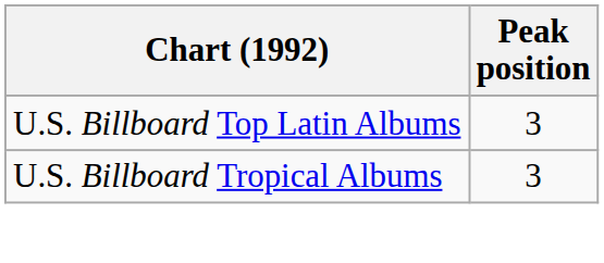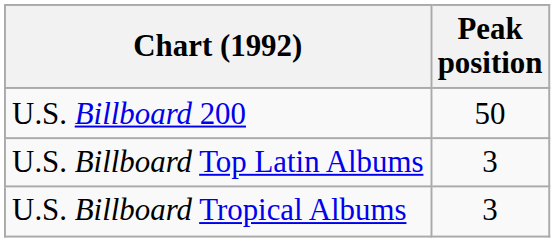 <table class="wikitable sortable">
 <tr>
 <th align="center">Chart (1992)</th>
 <th align="center">Peak<br>position</th>
+</tr>
+<tr>
+<td align="left">U.S. <a href='#'><em>Billboard</em> 200</a></td>
+<td align="center">50</td>
 </tr>
 <tr>
 <td align="left">U.S. <em>Billboard</em> <a href='#'>Top Latin Albums</a></td>
 <td align="center">3</td>
 </tr>
 <tr>
 <td align="left">U.S. <em>Billboard</em> <a href='#'>Tropical Albums</a></td>
 <td align="center">3</td>
 </tr>
 </table>
